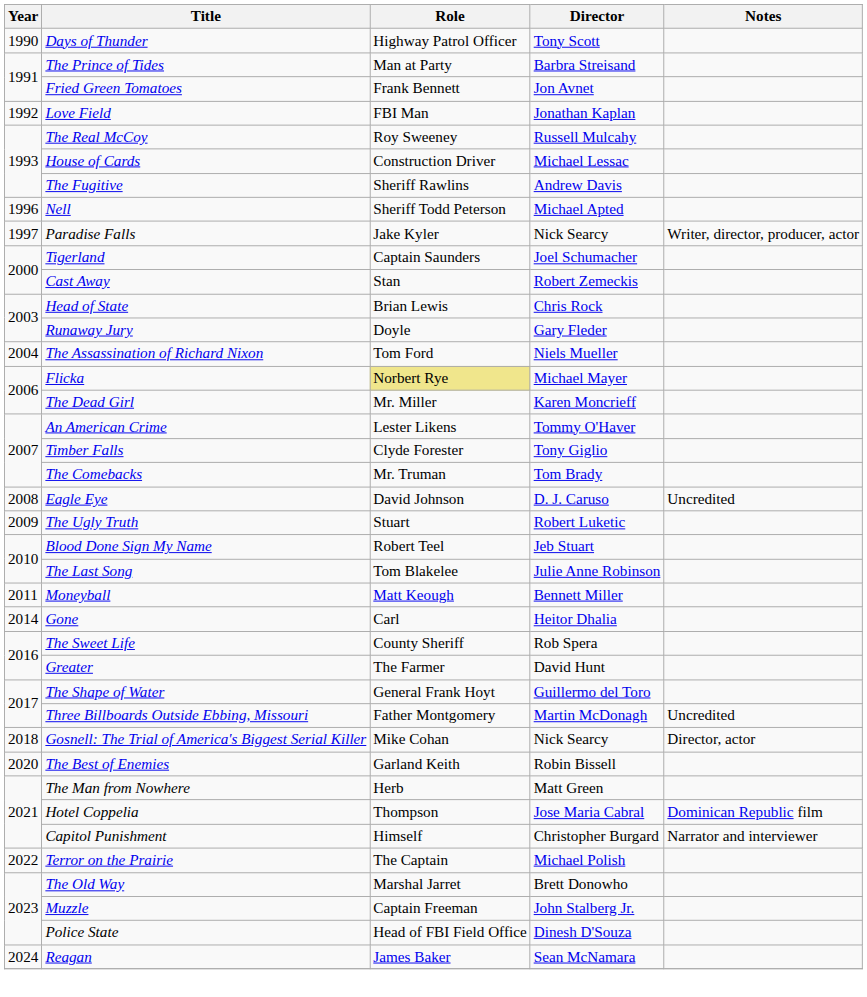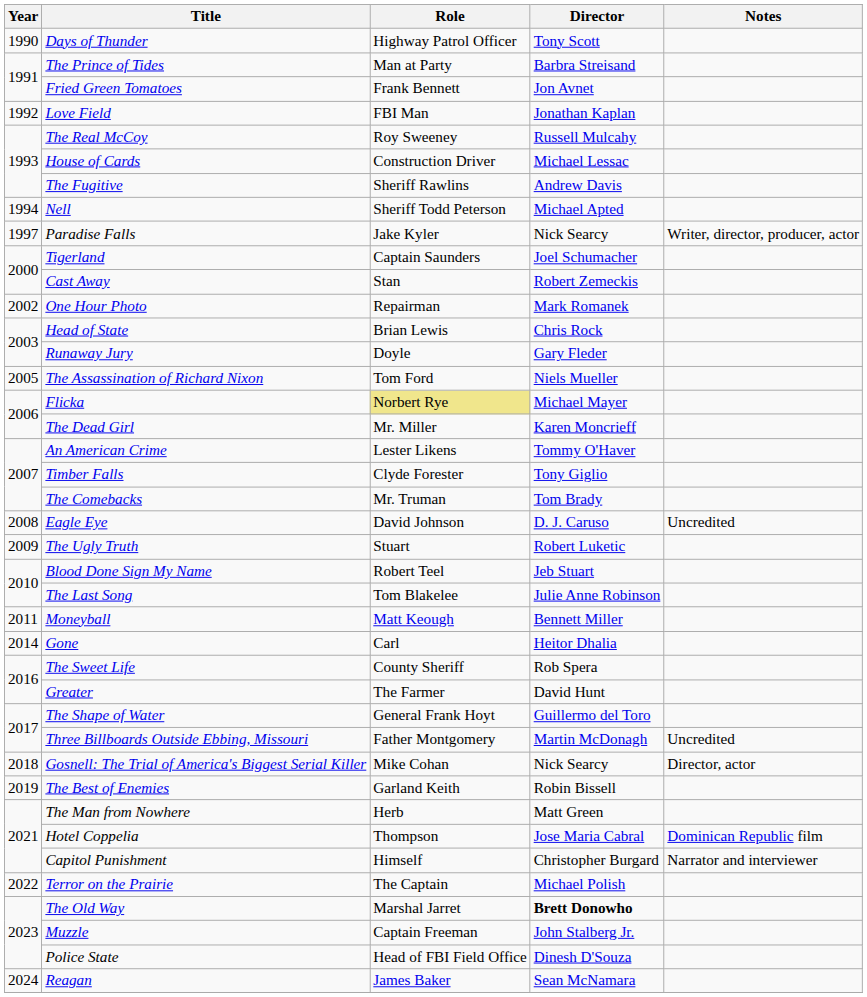 <table class="wikitable sortable">
 <tr>
 <th>Year</th>
 <th>Title</th>
 <th>Role</th>
 <th>Director</th>
 <th>Notes</th>
 </tr>
 <tr>
 <td>1990</td>
 <td><em><a href='#'>Days of Thunder</a></em></td>
 <td>Highway Patrol Officer</td>
 <td><a href='#'>Tony Scott</a></td>
 <td></td>
 </tr>
 <tr>
 <td rowspan="2">1991</td>
 <td><em><a href='#'>The Prince of Tides</a></em></td>
 <td>Man at Party</td>
 <td><a href='#'>Barbra Streisand</a></td>
 <td></td>
 </tr>
 <tr>
 <td><em><a href='#'>Fried Green Tomatoes</a></em></td>
 <td>Frank Bennett</td>
 <td><a href='#'>Jon Avnet</a></td>
 <td></td>
 </tr>
 <tr>
 <td>1992</td>
 <td><em><a href='#'>Love Field</a></em></td>
 <td>FBI Man</td>
 <td><a href='#'>Jonathan Kaplan</a></td>
 <td></td>
 </tr>
 <tr>
 <td rowspan="3">1993</td>
 <td><em><a href='#'>The Real McCoy</a></em></td>
 <td>Roy Sweeney</td>
 <td><a href='#'>Russell Mulcahy</a></td>
 <td></td>
 </tr>
 <tr>
 <td><em><a href='#'>House of Cards</a></em></td>
 <td>Construction Driver</td>
 <td><a href='#'>Michael Lessac</a></td>
 <td></td>
 </tr>
 <tr>
 <td><em><a href='#'>The Fugitive</a></em></td>
 <td>Sheriff Rawlins</td>
 <td><a href='#'>Andrew Davis</a></td>
 <td></td>
 </tr>
 <tr>
-<td>1996</td>
+<td>1994</td>
 <td><em><a href='#'>Nell</a></em></td>
 <td>Sheriff Todd Peterson</td>
 <td><a href='#'>Michael Apted</a></td>
 <td></td>
 </tr>
 <tr>
 <td>1997</td>
 <td><em>Paradise Falls</em></td>
 <td>Jake Kyler</td>
 <td>Nick Searcy</td>
 <td>Writer, director, producer, actor</td>
 </tr>
 <tr>
 <td rowspan="2">2000</td>
 <td><em><a href='#'>Tigerland</a></em></td>
 <td>Captain Saunders</td>
 <td><a href='#'>Joel Schumacher</a></td>
 <td></td>
 </tr>
 <tr>
 <td><em><a href='#'>Cast Away</a></em></td>
 <td>Stan</td>
 <td><a href='#'>Robert Zemeckis</a></td>
 <td></td>
 </tr>
 <tr>
+<td>2002</td>
+<td><em><a href='#'>One Hour Photo</a></em></td>
+<td>Repairman</td>
+<td><a href='#'>Mark Romanek</a></td>
+<td></td>
+</tr>
+<tr>
 <td rowspan="2">2003</td>
 <td><em><a href='#'>Head of State</a></em></td>
 <td>Brian Lewis</td>
 <td><a href='#'>Chris Rock</a></td>
 <td></td>
 </tr>
 <tr>
 <td><em><a href='#'>Runaway Jury</a></em></td>
 <td>Doyle</td>
 <td><a href='#'>Gary Fleder</a></td>
 <td></td>
 </tr>
 <tr>
-<td>2004</td>
+<td>2005</td>
 <td><em><a href='#'>The Assassination of Richard Nixon</a></em></td>
 <td>Tom Ford</td>
 <td><a href='#'>Niels Mueller</a></td>
 <td></td>
 </tr>
 <tr>
 <td rowspan="2">2006</td>
 <td><em><a href='#'>Flicka</a></em></td>
 <td style="background: khaki;">Norbert Rye</td>
 <td><a href='#'>Michael Mayer</a></td>
 <td></td>
 </tr>
 <tr>
 <td><em><a href='#'>The Dead Girl</a></em></td>
 <td>Mr. Miller</td>
 <td><a href='#'>Karen Moncrieff</a></td>
 <td></td>
 </tr>
 <tr>
 <td rowspan="3">2007</td>
 <td><em><a href='#'>An American Crime</a></em></td>
 <td>Lester Likens</td>
 <td><a href='#'>Tommy O'Haver</a></td>
 <td></td>
 </tr>
 <tr>
 <td><em><a href='#'>Timber Falls</a></em></td>
 <td>Clyde Forester</td>
 <td><a href='#'>Tony Giglio</a></td>
 <td></td>
 </tr>
 <tr>
 <td><em><a href='#'>The Comebacks</a></em></td>
 <td>Mr. Truman</td>
 <td><a href='#'>Tom Brady</a></td>
 <td></td>
 </tr>
 <tr>
 <td>2008</td>
 <td><em><a href='#'>Eagle Eye</a></em></td>
 <td>David Johnson</td>
 <td><a href='#'>D. J. Caruso</a></td>
 <td>Uncredited</td>
 </tr>
 <tr>
 <td>2009</td>
 <td><em><a href='#'>The Ugly Truth</a></em></td>
 <td>Stuart</td>
 <td><a href='#'>Robert Luketic</a></td>
 <td></td>
 </tr>
 <tr>
 <td rowspan="2">2010</td>
 <td><em><a href='#'>Blood Done Sign My Name</a></em></td>
 <td>Robert Teel</td>
 <td><a href='#'>Jeb Stuart</a></td>
 <td></td>
 </tr>
 <tr>
 <td><em><a href='#'>The Last Song</a></em></td>
 <td>Tom Blakelee</td>
 <td><a href='#'>Julie Anne Robinson</a></td>
 <td></td>
 </tr>
 <tr>
 <td>2011</td>
 <td><em><a href='#'>Moneyball</a></em></td>
 <td><a href='#'>Matt Keough</a></td>
 <td><a href='#'>Bennett Miller</a></td>
 <td></td>
 </tr>
 <tr>
 <td>2014</td>
 <td><em><a href='#'>Gone</a></em></td>
 <td>Carl</td>
 <td><a href='#'>Heitor Dhalia</a></td>
 <td></td>
 </tr>
 <tr>
 <td rowspan="2">2016</td>
 <td><em><a href='#'>The Sweet Life</a></em></td>
 <td>County Sheriff</td>
 <td>Rob Spera</td>
 <td></td>
 </tr>
 <tr>
 <td><em><a href='#'>Greater</a></em></td>
 <td>The Farmer</td>
 <td>David Hunt</td>
 <td></td>
 </tr>
 <tr>
 <td rowspan="2">2017</td>
 <td><em><a href='#'>The Shape of Water</a></em></td>
 <td>General Frank Hoyt</td>
 <td><a href='#'>Guillermo del Toro</a></td>
 <td></td>
 </tr>
 <tr>
 <td><em><a href='#'>Three Billboards Outside Ebbing, Missouri</a></em></td>
 <td>Father Montgomery</td>
 <td><a href='#'>Martin McDonagh</a></td>
 <td>Uncredited</td>
 </tr>
 <tr>
 <td>2018</td>
 <td><em><a href='#'>Gosnell: The Trial of America's Biggest Serial Killer</a></em></td>
 <td>Mike Cohan</td>
 <td>Nick Searcy</td>
 <td>Director, actor</td>
 </tr>
 <tr>
-<td>2020</td>
+<td>2019</td>
 <td><em><a href='#'>The Best of Enemies</a></em></td>
 <td>Garland Keith</td>
 <td>Robin Bissell</td>
 <td></td>
 </tr>
 <tr>
 <td rowspan="3">2021</td>
 <td><em>The Man from Nowhere</em></td>
 <td>Herb</td>
 <td>Matt Green</td>
 <td></td>
 </tr>
 <tr>
 <td><em>Hotel Coppelia</em></td>
 <td>Thompson</td>
 <td><a href='#'>Jose Maria Cabral</a></td>
 <td><a href='#'>Dominican Republic</a> film</td>
 </tr>
 <tr>
 <td><em>Capitol Punishment</em></td>
 <td>Himself</td>
 <td>Christopher Burgard</td>
 <td>Narrator and interviewer</td>
 </tr>
 <tr>
 <td>2022</td>
 <td><em><a href='#'>Terror on the Prairie</a></em></td>
 <td>The Captain</td>
 <td><a href='#'>Michael Polish</a></td>
 <td></td>
 </tr>
 <tr>
 <td rowspan="3">2023</td>
 <td><em><a href='#'>The Old Way</a></em></td>
 <td>Marshal Jarret</td>
-<td>Brett Donowho</td>
+<td><strong>Brett Donowho</strong></td>
 <td></td>
 </tr>
 <tr>
 <td><em><a href='#'>Muzzle</a></em></td>
 <td>Captain Freeman</td>
 <td><a href='#'>John Stalberg Jr.</a></td>
 <td></td>
 </tr>
 <tr>
 <td><em>Police State</em></td>
 <td>Head of FBI Field Office</td>
 <td><a href='#'>Dinesh D'Souza</a></td>
 <td></td>
 </tr>
 <tr>
 <td>2024</td>
 <td><em><a href='#'>Reagan</a></em></td>
 <td><a href='#'>James Baker</a></td>
 <td><a href='#'>Sean McNamara</a></td>
 <td></td>
 </tr>
 <tr>
 </tr>
 </table>
